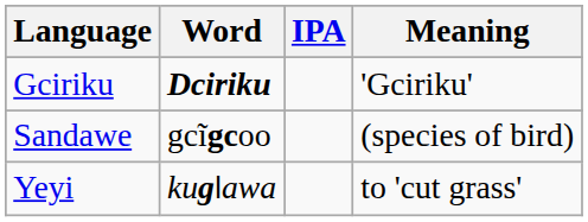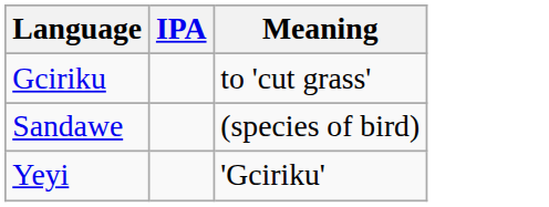 <table class="wikitable">
 <tr>
 <th>Language</th>
-<th>Word</th>
 <th><a href='#'>IPA</a></th>
 <th>Meaning</th>
 </tr>
 <tr>
 <td><a href='#'>Gciriku</a></td>
-<td><strong><em>Dc<strong>iriku<em></td>
 <td align="center"></td>
-<td>'Gciriku'</td>
+<td>to 'cut grass'</td>
 </tr>
 <tr>
 <td><a href='#'>Sandawe</a></td>
-<td></em></strong>gc</strong>ĩ<strong>gc</strong>oo</em></td>
 <td align="center"></td>
 <td>(species of bird)</td>
 </tr>
 <tr>
 <td><a href='#'>Yeyi</a></td>
-<td><em>ku<strong>gǀ</strong>awa</em></td>
 <td align="center"></td>
-<td>to 'cut grass'</td>
+<td>'Gciriku'</td>
 </tr>
 </table>
